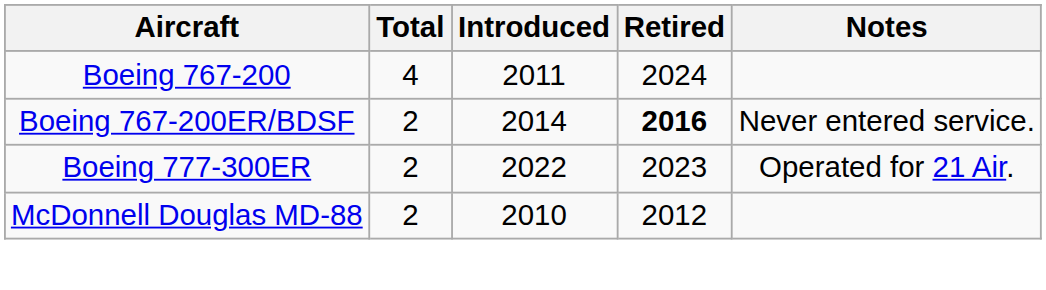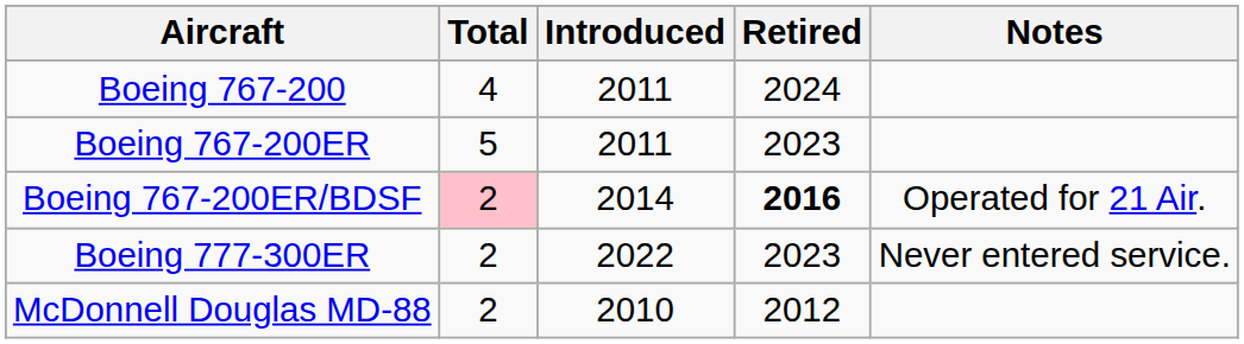 <table class="wikitable" style="margin:0.5em auto; text-align:center">
 <tr>
 <th>Aircraft</th>
 <th>Total</th>
 <th>Introduced</th>
 <th>Retired</th>
 <th>Notes</th>
 </tr>
 <tr>
 <td><a href='#'>Boeing 767-200</a></td>
 <td>4</td>
 <td>2011</td>
 <td>2024</td>
 <td></td>
 </tr>
 <tr>
+<td><a href='#'>Boeing 767-200ER</a></td>
+<td>5</td>
+<td>2011</td>
+<td>2023</td>
+<td></td>
+</tr>
+<tr>
 <td><a href='#'>Boeing 767-200ER/BDSF</a></td>
-<td>2</td>
+<td style="background: pink;">2</td>
 <td>2014</td>
 <td><strong>2016</strong></td>
-<td>Never entered service.</td>
+<td>Operated for <a href='#'>21 Air</a>.</td>
 </tr>
 <tr>
 <td><a href='#'>Boeing 777-300ER</a></td>
 <td>2</td>
 <td>2022</td>
 <td>2023</td>
-<td>Operated for <a href='#'>21 Air</a>.</td>
+<td>Never entered service.</td>
 </tr>
 <tr>
 <td><a href='#'>McDonnell Douglas MD-88</a></td>
 <td>2</td>
 <td>2010</td>
 <td>2012</td>
 <td></td>
 </tr>
 </table>
